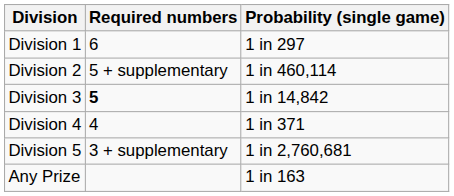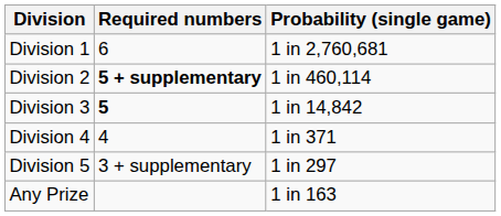 <table class="wikitable">
 <tr>
 <th>Division</th>
 <th>Required numbers</th>
 <th>Probability (single game)</th>
 </tr>
 <tr>
 <td>Division 1</td>
 <td>6</td>
-<td>1 in 297</td>
+<td>1 in 2,760,681</td>
 </tr>
 <tr>
 <td>Division 2</td>
-<td>5 + supplementary</td>
+<td><strong>5 + supplementary</strong></td>
 <td>1 in 460,114</td>
 </tr>
 <tr>
 <td>Division 3</td>
 <td><strong>5</strong></td>
 <td>1 in 14,842</td>
 </tr>
 <tr>
 <td>Division 4</td>
 <td>4</td>
 <td>1 in 371</td>
 </tr>
 <tr>
 <td>Division 5</td>
 <td>3 + supplementary</td>
-<td>1 in 2,760,681</td>
+<td>1 in 297</td>
 </tr>
 <tr>
 <td>Any Prize</td>
 <td></td>
 <td>1 in 163</td>
 </tr>
 </table>
